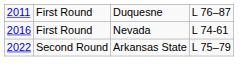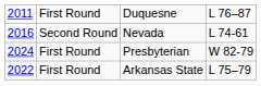 <table class="wikitable">
 <tr>
 <td><a href='#'>2011</a></td>
 <td>First Round</td>
 <td>Duquesne</td>
 <td>L 76–87</td>
 </tr>
 <tr>
 <td><a href='#'>2016</a></td>
-<td>First Round</td>
+<td>Second Round</td>
 <td>Nevada</td>
 <td>L 74-61</td>
 </tr>
 <tr>
+<td><a href='#'>2024</a></td>
+<td>First Round</td>
+<td>Presbyterian</td>
+<td>W 82-79</td>
+</tr>
+<tr>
 <td><a href='#'>2022</a></td>
-<td>Second Round</td>
+<td>First Round</td>
 <td>Arkansas State</td>
 <td>L 75–79</td>
 </tr>
 </table>
